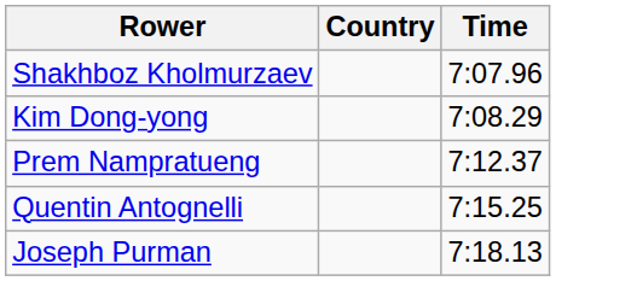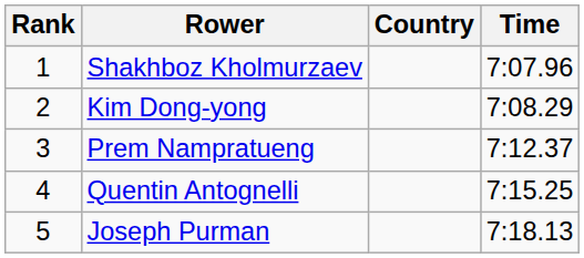 <table class="wikitable" style="text-align:center">
 <tr>
+<th>Rank</th>
 <th>Rower</th>
 <th>Country</th>
 <th>Time</th>
 </tr>
 <tr>
+<td>1</td>
 <td align="left"><a href='#'>Shakhboz Kholmurzaev</a></td>
 <td align="left"></td>
 <td>7:07.96</td>
 </tr>
 <tr>
+<td>2</td>
 <td align="left"><a href='#'>Kim Dong-yong</a></td>
 <td align="left"></td>
 <td>7:08.29</td>
 </tr>
 <tr>
+<td>3</td>
 <td align="left"><a href='#'>Prem Nampratueng</a></td>
 <td align="left"></td>
 <td>7:12.37</td>
 </tr>
 <tr>
+<td>4</td>
 <td align="left"><a href='#'>Quentin Antognelli</a></td>
 <td align="left"></td>
 <td>7:15.25</td>
 </tr>
 <tr>
+<td>5</td>
 <td align="left"><a href='#'>Joseph Purman</a></td>
 <td align="left"></td>
 <td>7:18.13</td>
 </tr>
 </table>
